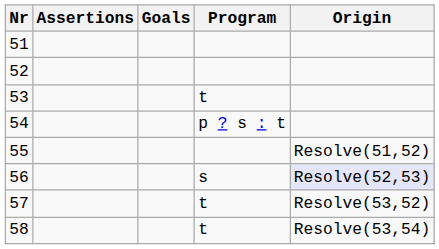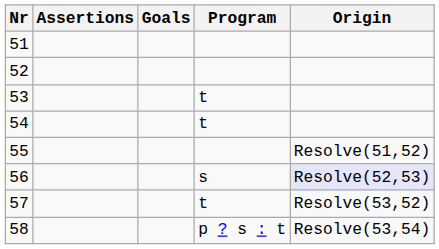 <table class="wikitable" style="float:right;">
 <tr>
 <th>Nr</th>
 <th>Assertions</th>
 <th>Goals</th>
 <th>Program</th>
 <th>Origin</th>
 </tr>
 <tr>
 <td>51</td>
 <td></td>
 <td></td>
 <td></td>
 <td></td>
 </tr>
 <tr>
 <td>52</td>
 <td></td>
 <td></td>
 <td></td>
 <td></td>
 </tr>
 <tr>
 <td>53</td>
 <td></td>
 <td></td>
 <td>t</td>
 <td></td>
 </tr>
 <tr>
 <td>54</td>
 <td></td>
 <td></td>
-<td>p <a href='#'>?</a> s <a href='#'>:</a> t</td>
+<td>t</td>
 <td></td>
 </tr>
 <tr>
 <td>55</td>
 <td></td>
 <td></td>
 <td></td>
 <td>Resolve(51,52)</td>
 </tr>
 <tr>
 <td>56</td>
 <td></td>
 <td></td>
 <td>s</td>
 <td style="background: lavender;">Resolve(52,53)</td>
 </tr>
 <tr>
 <td>57</td>
 <td></td>
 <td></td>
 <td>t</td>
 <td>Resolve(53,52)</td>
 </tr>
 <tr>
 <td>58</td>
 <td></td>
 <td></td>
-<td>t</td>
+<td>p <a href='#'>?</a> s <a href='#'>:</a> t</td>
 <td>Resolve(53,54)</td>
 </tr>
 </table>
